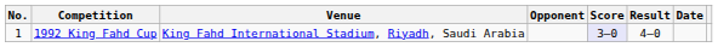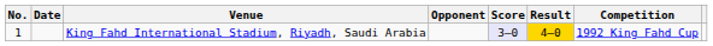 <table class="wikitable sortable">
 <tr>
 <th scope="col">No.</th>
-<th scope="col">Competition</th>
+<th scope="col">Date</th>
 <th scope="col">Venue</th>
 <th scope="col">Opponent</th>
 <th scope="col">Score</th>
 <th scope="col">Result</th>
-<th scope="col">Date</th>
+<th scope="col">Competition</th>
 <th scope="col" class="unsortable"></th>
 </tr>
 <tr>
 <td style="text-align:center">1</td>
-<td><a href='#'>1992 King Fahd Cup</a></td>
+<td></td>
 <td><a href='#'>King Fahd International Stadium</a>, <a href='#'>Riyadh</a>, Saudi Arabia</td>
 <td></td>
 <td style="background: lavender; text-align:center">3–0</td>
-<td style="text-align:center">4–0</td>
-<td></td>
+<td style="background: gold; text-align:center">4–0</td>
+<td><a href='#'>1992 King Fahd Cup</a></td>
 <td></td>
 </tr>
 </table>
